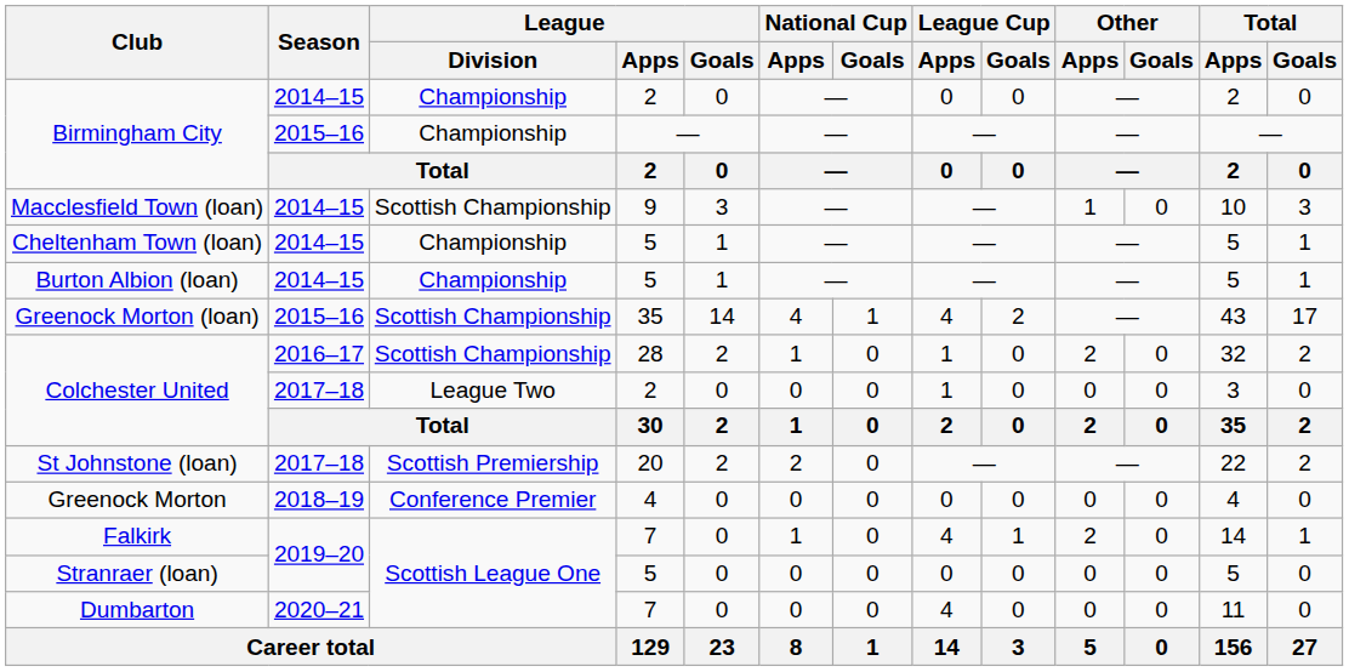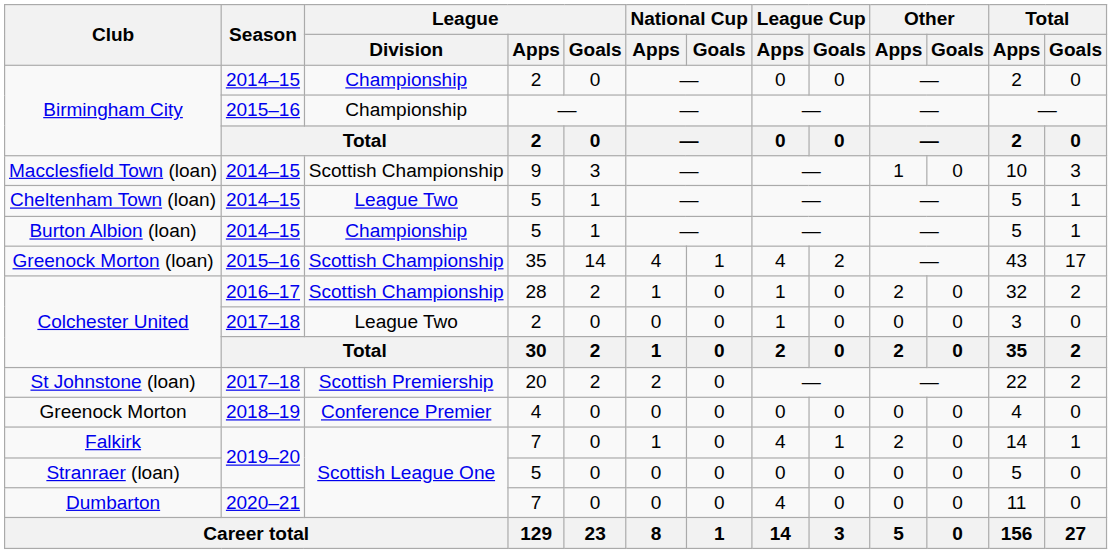 <table class=wikitable style="text-align: center;">
 <tr>
 <th rowspan=2>Club</th>
 <th rowspan=2>Season</th>
 <th colspan=3>League</th>
 <th colspan=2>National Cup</th>
 <th colspan=2>League Cup</th>
 <th colspan=2>Other</th>
 <th colspan=2>Total</th>
 </tr>
 <tr>
 <th>Division</th>
 <th>Apps</th>
 <th>Goals</th>
 <th>Apps</th>
 <th>Goals</th>
 <th>Apps</th>
 <th>Goals</th>
 <th>Apps</th>
 <th>Goals</th>
 <th>Apps</th>
 <th>Goals</th>
 </tr>
 <tr>
 <td rowspan=3><a href='#'>Birmingham City</a></td>
 <td><a href='#'>2014–15</a></td>
 <td><a href='#'>Championship</a></td>
 <td>2</td>
 <td>0</td>
 <td colspan=2>—</td>
 <td>0</td>
 <td>0</td>
 <td colspan=2>—</td>
 <td>2</td>
 <td>0</td>
 </tr>
 <tr>
 <td><a href='#'>2015–16</a></td>
 <td>Championship</td>
 <td colspan=2>—</td>
 <td colspan=2>—</td>
 <td colspan=2>—</td>
 <td colspan=2>—</td>
 <td colspan=2>—</td>
 </tr>
 <tr>
 <th colspan=2>Total</th>
 <th>2</th>
 <th>0</th>
 <th colspan=2>—</th>
 <th>0</th>
 <th>0</th>
 <th colspan=2>—</th>
 <th>2</th>
 <th>0</th>
 </tr>
 <tr>
 <td><a href='#'>Macclesfield Town</a> (loan)</td>
 <td><a href='#'>2014–15</a></td>
 <td>Scottish Championship</td>
 <td>9</td>
 <td>3</td>
 <td colspan=2>—</td>
 <td colspan=2>—</td>
 <td>1</td>
 <td>0</td>
 <td>10</td>
 <td>3</td>
 </tr>
 <tr>
 <td><a href='#'>Cheltenham Town</a> (loan)</td>
 <td><a href='#'>2014–15</a></td>
-<td>Championship</td>
+<td><a href='#'>League Two</a></td>
 <td>5</td>
 <td>1</td>
 <td colspan=2>—</td>
 <td colspan=2>—</td>
 <td colspan=2>—</td>
 <td>5</td>
 <td>1</td>
 </tr>
 <tr>
 <td><a href='#'>Burton Albion</a> (loan)</td>
 <td><a href='#'>2014–15</a></td>
 <td><a href='#'>Championship</a></td>
 <td>5</td>
 <td>1</td>
 <td colspan=2>—</td>
 <td colspan=2>—</td>
 <td colspan=2>—</td>
 <td>5</td>
 <td>1</td>
 </tr>
 <tr>
 <td><a href='#'>Greenock Morton</a> (loan)</td>
 <td><a href='#'>2015–16</a></td>
 <td><a href='#'>Scottish Championship</a></td>
 <td>35</td>
 <td>14</td>
 <td>4</td>
 <td>1</td>
 <td>4</td>
 <td>2</td>
 <td colspan=2>—</td>
 <td>43</td>
 <td>17</td>
 </tr>
 <tr>
 <td rowspan=3><a href='#'>Colchester United</a></td>
 <td><a href='#'>2016–17</a></td>
 <td><a href='#'>Scottish Championship</a></td>
 <td>28</td>
 <td>2</td>
 <td>1</td>
 <td>0</td>
 <td>1</td>
 <td>0</td>
 <td>2</td>
 <td>0</td>
 <td>32</td>
 <td>2</td>
 </tr>
 <tr>
 <td><a href='#'>2017–18</a></td>
 <td>League Two</td>
 <td>2</td>
 <td>0</td>
 <td>0</td>
 <td>0</td>
 <td>1</td>
 <td>0</td>
 <td>0</td>
 <td>0</td>
 <td>3</td>
 <td>0</td>
 </tr>
 <tr>
 <th colspan=2>Total</th>
 <th>30</th>
 <th>2</th>
 <th>1</th>
 <th>0</th>
 <th>2</th>
 <th>0</th>
 <th>2</th>
 <th>0</th>
 <th>35</th>
 <th>2</th>
 </tr>
 <tr>
 <td><a href='#'>St Johnstone</a> (loan)</td>
 <td><a href='#'>2017–18</a></td>
 <td><a href='#'>Scottish Premiership</a></td>
 <td>20</td>
 <td>2</td>
 <td>2</td>
 <td>0</td>
 <td colspan=2>—</td>
 <td colspan=2>—</td>
 <td>22</td>
 <td>2</td>
 </tr>
 <tr>
 <td>Greenock Morton</td>
 <td><a href='#'>2018–19</a></td>
 <td><a href='#'>Conference Premier</a></td>
 <td>4</td>
 <td>0</td>
 <td>0</td>
 <td>0</td>
 <td>0</td>
 <td>0</td>
 <td>0</td>
 <td>0</td>
 <td>4</td>
 <td>0</td>
 </tr>
 <tr>
 <td><a href='#'>Falkirk</a></td>
 <td rowspan="2"><a href='#'>2019–20</a></td>
 <td rowspan="3"><a href='#'>Scottish League One</a></td>
 <td>7</td>
 <td>0</td>
 <td>1</td>
 <td>0</td>
 <td>4</td>
 <td>1</td>
 <td>2</td>
 <td>0</td>
 <td>14</td>
 <td>1</td>
 </tr>
 <tr>
 <td><a href='#'>Stranraer</a> (loan)</td>
 <td>5</td>
 <td>0</td>
 <td>0</td>
 <td>0</td>
 <td>0</td>
 <td>0</td>
 <td>0</td>
 <td>0</td>
 <td>5</td>
 <td>0</td>
 </tr>
 <tr>
 <td><a href='#'>Dumbarton</a></td>
 <td><a href='#'>2020–21</a></td>
 <td>7</td>
 <td>0</td>
 <td>0</td>
 <td>0</td>
 <td>4</td>
 <td>0</td>
 <td>0</td>
 <td>0</td>
 <td>11</td>
 <td>0</td>
 </tr>
 <tr>
 <th colspan="3">Career total</th>
 <th>129</th>
 <th>23</th>
 <th>8</th>
 <th>1</th>
 <th>14</th>
 <th>3</th>
 <th>5</th>
 <th>0</th>
 <th>156</th>
 <th>27</th>
 </tr>
 </table>
